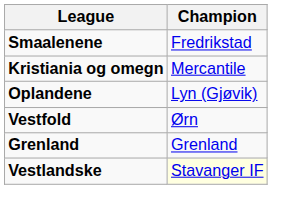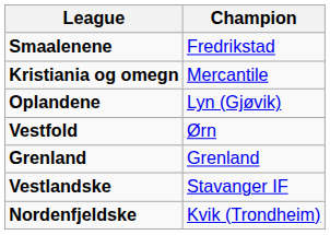 <table class="wikitable">
 <tr>
 <th>League</th>
 <th>Champion</th>
 </tr>
 <tr>
 <td><strong>Smaalenene</strong></td>
 <td><a href='#'>Fredrikstad</a></td>
 </tr>
 <tr>
 <td><strong>Kristiania og omegn</strong></td>
 <td><a href='#'>Mercantile</a></td>
 </tr>
 <tr>
 <td><strong>Oplandene</strong></td>
 <td><a href='#'>Lyn (Gjøvik)</a></td>
 </tr>
 <tr>
 <td><strong>Vestfold</strong></td>
 <td><a href='#'>Ørn</a></td>
 </tr>
 <tr>
 <td><strong>Grenland</strong></td>
 <td><a href='#'>Grenland</a></td>
 </tr>
 <tr>
 <td><strong>Vestlandske</strong></td>
-<td style="background: lightyellow;"><a href='#'>Stavanger IF</a></td>
+<td><a href='#'>Stavanger IF</a></td>
+</tr>
+<tr>
+<td><strong>Nordenfjeldske</strong></td>
+<td><a href='#'>Kvik (Trondheim)</a></td>
 </tr>
 </table>
